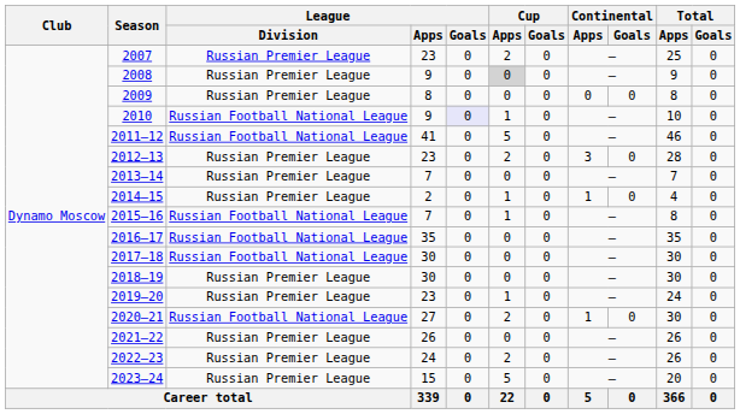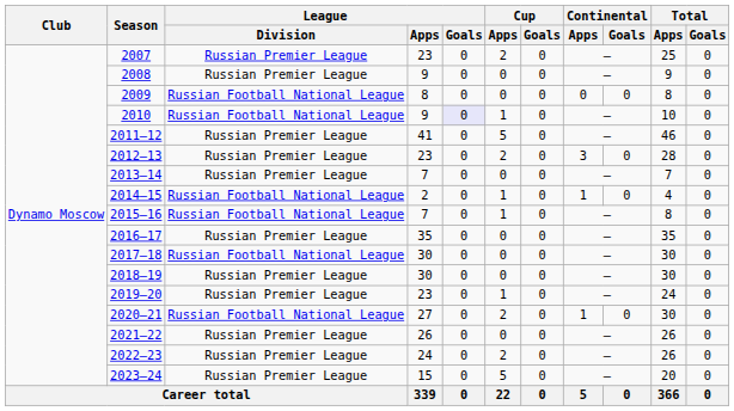 <table class="wikitable" style="text-align:center">
 <tr>
 <th rowspan="2">Club</th>
 <th rowspan="2">Season</th>
 <th colspan="3">League</th>
 <th colspan="2">Cup</th>
 <th colspan="2">Continental</th>
 <th colspan="2">Total</th>
 </tr>
 <tr>
 <th>Division</th>
 <th>Apps</th>
 <th>Goals</th>
 <th>Apps</th>
 <th>Goals</th>
 <th>Apps</th>
 <th>Goals</th>
 <th>Apps</th>
 <th>Goals</th>
 </tr>
 <tr>
 <td rowspan="17"><a href='#'>Dynamo Moscow</a></td>
 <td><a href='#'>2007</a></td>
 <td><a href='#'>Russian Premier League</a></td>
 <td>23</td>
 <td>0</td>
 <td>2</td>
 <td>0</td>
 <td colspan="2">–</td>
 <td>25</td>
 <td>0</td>
 </tr>
 <tr>
 <td><a href='#'>2008</a></td>
 <td>Russian Premier League</td>
 <td>9</td>
 <td>0</td>
-<td style="background: lightgrey;">0</td>
+<td>0</td>
 <td>0</td>
 <td colspan="2">–</td>
 <td>9</td>
 <td>0</td>
 </tr>
 <tr>
 <td><a href='#'>2009</a></td>
-<td>Russian Premier League</td>
+<td><a href='#'>Russian Football National League</a></td>
 <td>8</td>
 <td>0</td>
 <td>0</td>
 <td>0</td>
 <td>0</td>
 <td>0</td>
 <td>8</td>
 <td>0</td>
 </tr>
 <tr>
 <td><a href='#'>2010</a></td>
 <td><a href='#'>Russian Football National League</a></td>
 <td>9</td>
 <td style="background: lavender;">0</td>
 <td>1</td>
 <td>0</td>
 <td colspan="2">–</td>
 <td>10</td>
 <td>0</td>
 </tr>
 <tr>
 <td><a href='#'>2011–12</a></td>
-<td><a href='#'>Russian Football National League</a></td>
+<td>Russian Premier League</td>
 <td>41</td>
 <td>0</td>
 <td>5</td>
 <td>0</td>
 <td colspan="2">–</td>
 <td>46</td>
 <td>0</td>
 </tr>
 <tr>
 <td><a href='#'>2012–13</a></td>
 <td>Russian Premier League</td>
 <td>23</td>
 <td>0</td>
 <td>2</td>
 <td>0</td>
 <td>3</td>
 <td>0</td>
 <td>28</td>
 <td>0</td>
 </tr>
 <tr>
 <td><a href='#'>2013–14</a></td>
 <td>Russian Premier League</td>
 <td>7</td>
 <td>0</td>
 <td>0</td>
 <td>0</td>
 <td colspan="2">–</td>
 <td>7</td>
 <td>0</td>
 </tr>
 <tr>
 <td><a href='#'>2014–15</a></td>
-<td>Russian Premier League</td>
+<td><a href='#'>Russian Football National League</a></td>
 <td>2</td>
 <td>0</td>
 <td>1</td>
 <td>0</td>
 <td>1</td>
 <td>0</td>
 <td>4</td>
 <td>0</td>
 </tr>
 <tr>
 <td><a href='#'>2015–16</a></td>
 <td><a href='#'>Russian Football National League</a></td>
 <td>7</td>
 <td>0</td>
 <td>1</td>
 <td>0</td>
 <td colspan="2">–</td>
 <td>8</td>
 <td>0</td>
 </tr>
 <tr>
 <td><a href='#'>2016–17</a></td>
-<td><a href='#'>Russian Football National League</a></td>
+<td>Russian Premier League</td>
 <td>35</td>
 <td>0</td>
 <td>0</td>
 <td>0</td>
 <td colspan="2">–</td>
 <td>35</td>
 <td>0</td>
 </tr>
 <tr>
 <td><a href='#'>2017–18</a></td>
 <td><a href='#'>Russian Football National League</a></td>
 <td>30</td>
 <td>0</td>
 <td>0</td>
 <td>0</td>
 <td colspan="2">–</td>
 <td>30</td>
 <td>0</td>
 </tr>
 <tr>
 <td><a href='#'>2018–19</a></td>
 <td>Russian Premier League</td>
 <td>30</td>
 <td>0</td>
 <td>0</td>
 <td>0</td>
 <td colspan="2">–</td>
 <td>30</td>
 <td>0</td>
 </tr>
 <tr>
 <td><a href='#'>2019–20</a></td>
 <td>Russian Premier League</td>
 <td>23</td>
 <td>0</td>
 <td>1</td>
 <td>0</td>
 <td colspan="2">–</td>
 <td>24</td>
 <td>0</td>
 </tr>
 <tr>
 <td><a href='#'>2020–21</a></td>
 <td><a href='#'>Russian Football National League</a></td>
 <td>27</td>
 <td>0</td>
 <td>2</td>
 <td>0</td>
 <td>1</td>
 <td>0</td>
 <td>30</td>
 <td>0</td>
 </tr>
 <tr>
 <td><a href='#'>2021–22</a></td>
 <td>Russian Premier League</td>
 <td>26</td>
 <td>0</td>
 <td>0</td>
 <td>0</td>
 <td colspan="2">–</td>
 <td>26</td>
 <td>0</td>
 </tr>
 <tr>
 <td><a href='#'>2022–23</a></td>
 <td>Russian Premier League</td>
 <td>24</td>
 <td>0</td>
 <td>2</td>
 <td>0</td>
 <td colspan="2">–</td>
 <td>26</td>
 <td>0</td>
 </tr>
 <tr>
 <td><a href='#'>2023–24</a></td>
 <td>Russian Premier League</td>
 <td>15</td>
 <td>0</td>
 <td>5</td>
 <td>0</td>
 <td colspan="2">–</td>
 <td>20</td>
 <td>0</td>
 </tr>
 <tr>
 <th colspan="3">Career total</th>
 <th>339</th>
 <th>0</th>
 <th>22</th>
 <th>0</th>
 <th>5</th>
 <th>0</th>
 <th>366</th>
 <th>0</th>
 </tr>
 </table>
